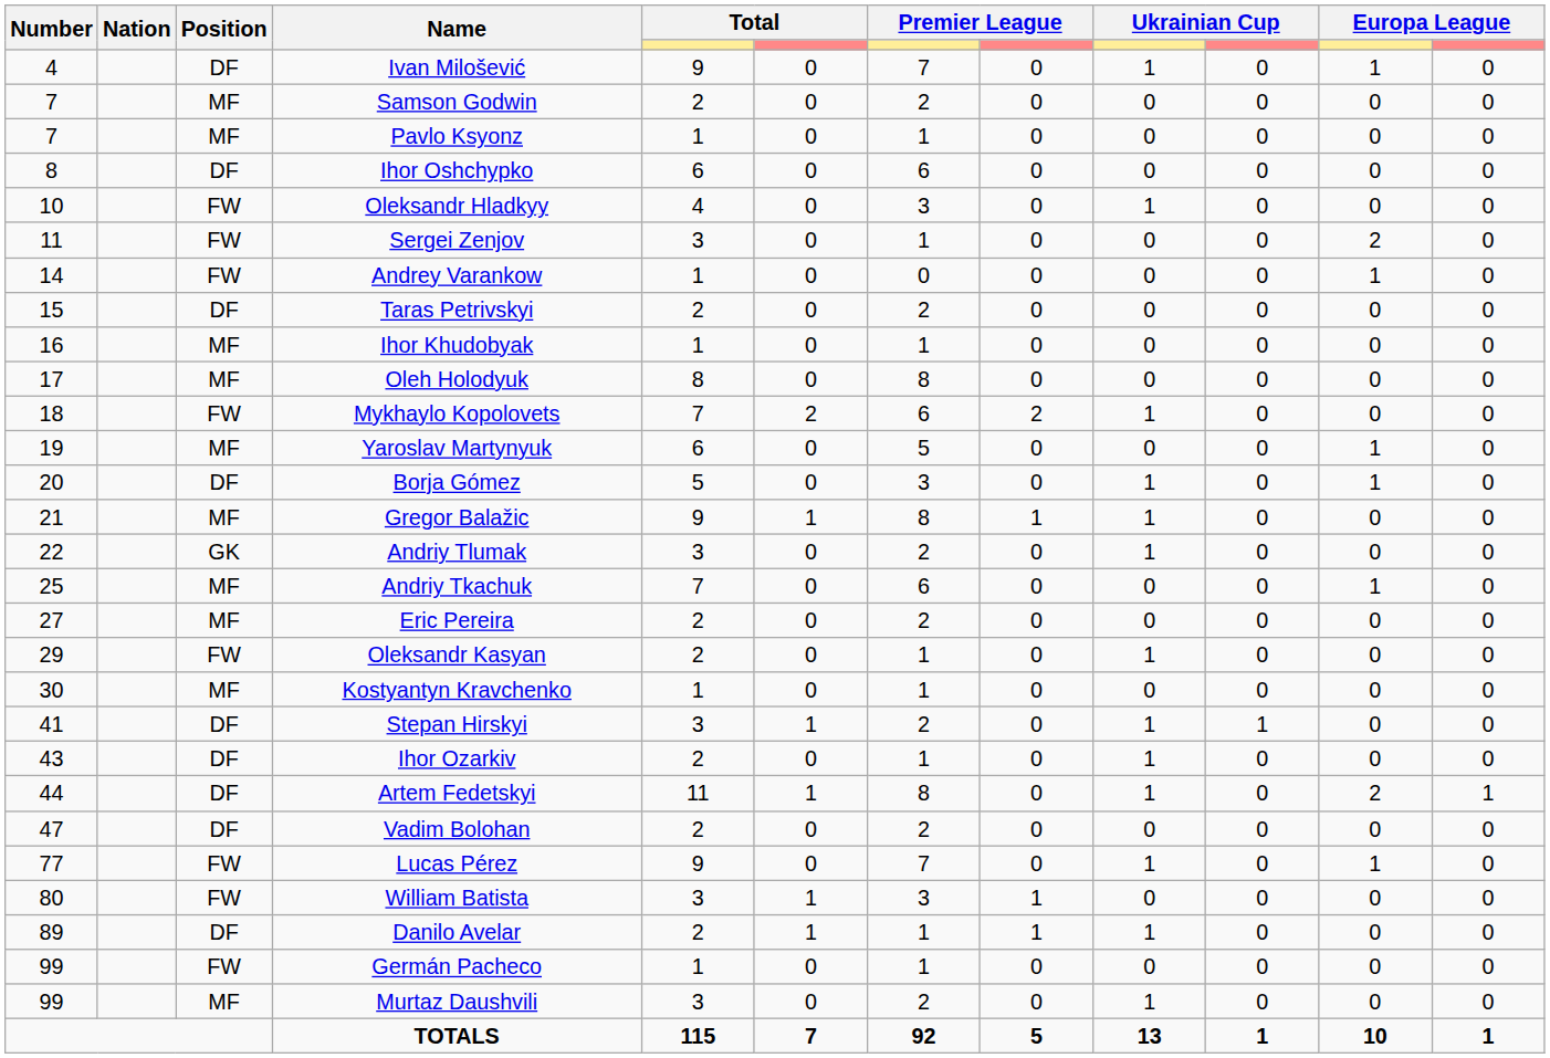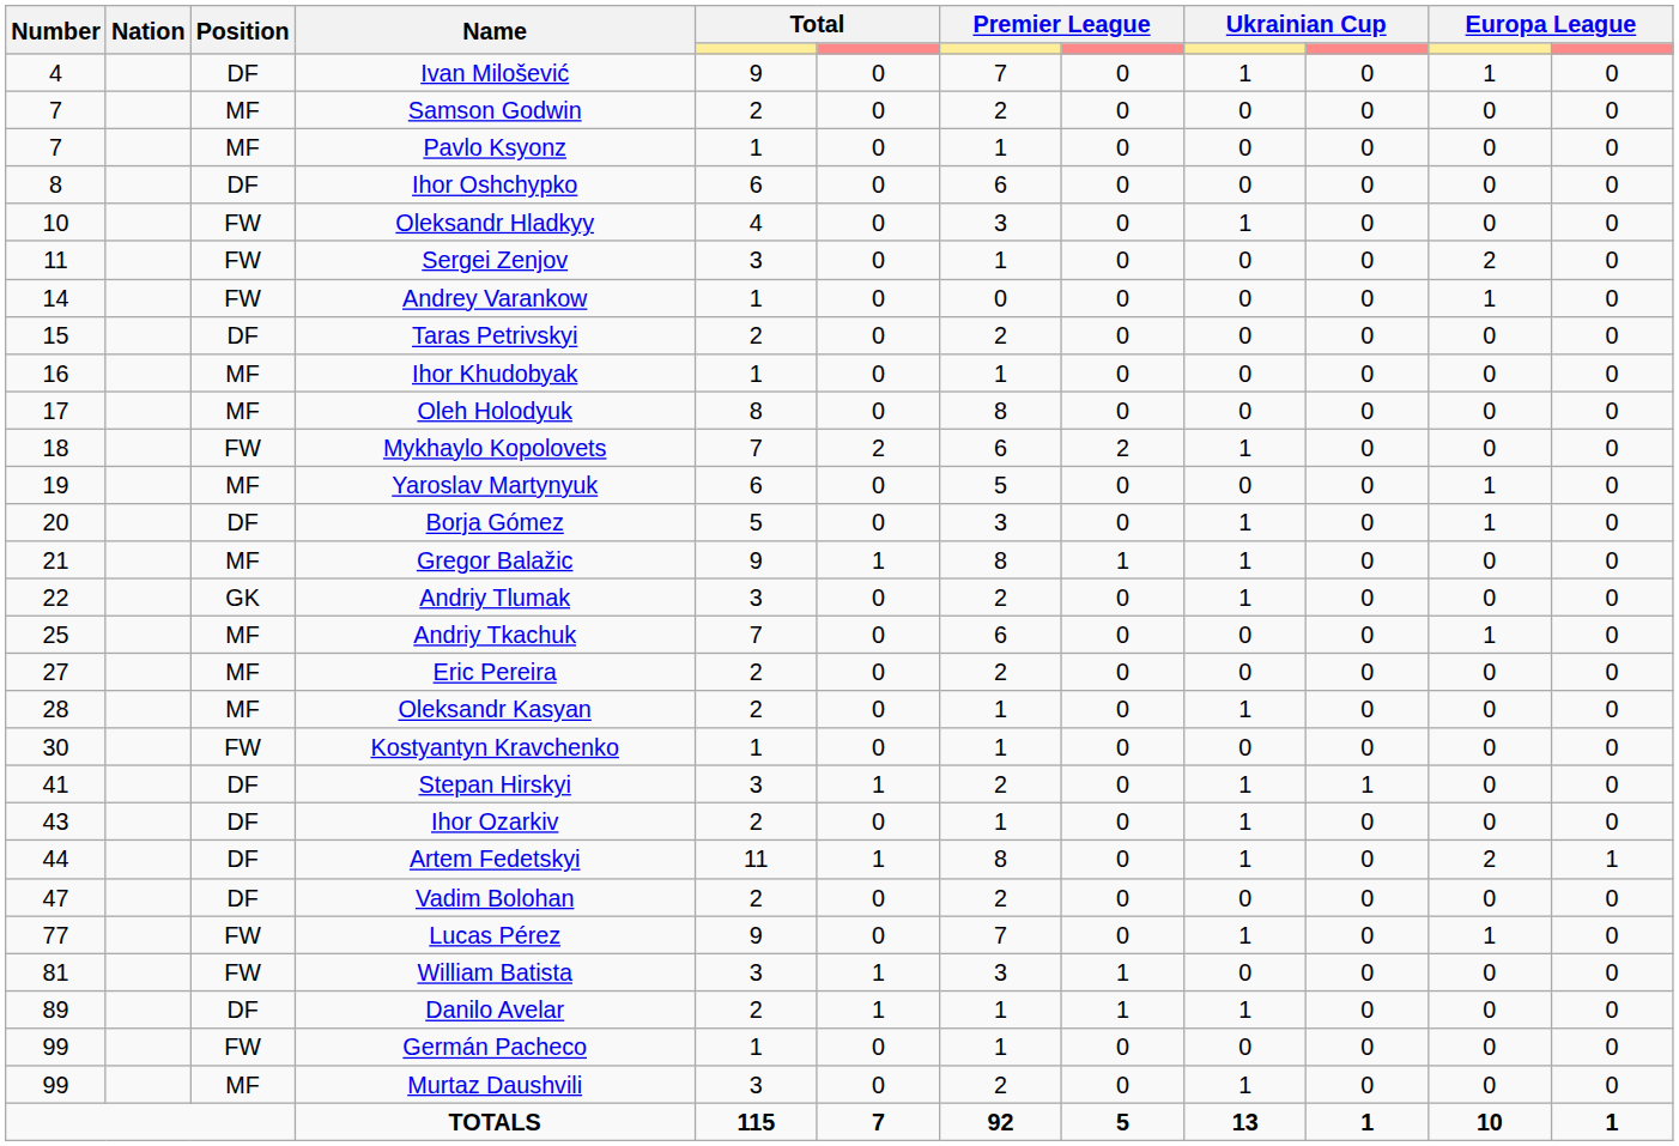 <table class="wikitable" style="font-size: 95%; text-align: center;">
 <tr>
 <th width=40 rowspan="2">Number</th>
 <th width=40 rowspan="2">Nation</th>
 <th width=40 rowspan="2">Position</th>
 <th width=250 rowspan="2">Name</th>
 <th width=150 colspan="2">Total</th>
 <th width=150 colspan="2"><a href='#'>Premier League</a></th>
 <th width=150 colspan="2"><a href='#'>Ukrainian Cup</a></th>
 <th width=150 colspan="2"><a href='#'>Europa League</a></th>
 </tr>
 <tr>
 <th width=60 style="background: #FFEE99"></th>
 <th width=60 style="background: #FF8888"></th>
 <th width=60 style="background: #FFEE99"></th>
 <th width=60 style="background: #FF8888"></th>
 <th width=60 style="background: #FFEE99"></th>
 <th width=60 style="background: #FF8888"></th>
 <th width=60 style="background: #FFEE99"></th>
 <th width=60 style="background: #FF8888"></th>
 </tr>
 <tr>
 <td>4</td>
 <td></td>
 <td>DF</td>
 <td><a href='#'>Ivan Milošević</a></td>
 <td>9</td>
 <td>0</td>
 <td>7</td>
 <td>0</td>
 <td>1</td>
 <td>0</td>
 <td>1</td>
 <td>0</td>
 </tr>
 <tr>
 <td>7</td>
 <td></td>
 <td>MF</td>
 <td><a href='#'>Samson Godwin</a></td>
 <td>2</td>
 <td>0</td>
 <td>2</td>
 <td>0</td>
 <td>0</td>
 <td>0</td>
 <td>0</td>
 <td>0</td>
 </tr>
 <tr>
 <td>7</td>
 <td></td>
 <td>MF</td>
 <td><a href='#'>Pavlo Ksyonz</a></td>
 <td>1</td>
 <td>0</td>
 <td>1</td>
 <td>0</td>
 <td>0</td>
 <td>0</td>
 <td>0</td>
 <td>0</td>
 </tr>
 <tr>
 <td>8</td>
 <td></td>
 <td>DF</td>
 <td><a href='#'>Ihor Oshchypko</a></td>
 <td>6</td>
 <td>0</td>
 <td>6</td>
 <td>0</td>
 <td>0</td>
 <td>0</td>
 <td>0</td>
 <td>0</td>
 </tr>
 <tr>
 <td>10</td>
 <td></td>
 <td>FW</td>
 <td><a href='#'>Oleksandr Hladkyy</a></td>
 <td>4</td>
 <td>0</td>
 <td>3</td>
 <td>0</td>
 <td>1</td>
 <td>0</td>
 <td>0</td>
 <td>0</td>
 </tr>
 <tr>
 <td>11</td>
 <td></td>
 <td>FW</td>
 <td><a href='#'>Sergei Zenjov</a></td>
 <td>3</td>
 <td>0</td>
 <td>1</td>
 <td>0</td>
 <td>0</td>
 <td>0</td>
 <td>2</td>
 <td>0</td>
 </tr>
 <tr>
 <td>14</td>
 <td></td>
 <td>FW</td>
 <td><a href='#'>Andrey Varankow</a></td>
 <td>1</td>
 <td>0</td>
 <td>0</td>
 <td>0</td>
 <td>0</td>
 <td>0</td>
 <td>1</td>
 <td>0</td>
 </tr>
 <tr>
 <td>15</td>
 <td></td>
 <td>DF</td>
 <td><a href='#'>Taras Petrivskyi</a></td>
 <td>2</td>
 <td>0</td>
 <td>2</td>
 <td>0</td>
 <td>0</td>
 <td>0</td>
 <td>0</td>
 <td>0</td>
 </tr>
 <tr>
 <td>16</td>
 <td></td>
 <td>MF</td>
 <td><a href='#'>Ihor Khudobyak</a></td>
 <td>1</td>
 <td>0</td>
 <td>1</td>
 <td>0</td>
 <td>0</td>
 <td>0</td>
 <td>0</td>
 <td>0</td>
 </tr>
 <tr>
 <td>17</td>
 <td></td>
 <td>MF</td>
 <td><a href='#'>Oleh Holodyuk</a></td>
 <td>8</td>
 <td>0</td>
 <td>8</td>
 <td>0</td>
 <td>0</td>
 <td>0</td>
 <td>0</td>
 <td>0</td>
 </tr>
 <tr>
 <td>18</td>
 <td></td>
 <td>FW</td>
 <td><a href='#'>Mykhaylo Kopolovets</a></td>
 <td>7</td>
 <td>2</td>
 <td>6</td>
 <td>2</td>
 <td>1</td>
 <td>0</td>
 <td>0</td>
 <td>0</td>
 </tr>
 <tr>
 <td>19</td>
 <td></td>
 <td>MF</td>
 <td><a href='#'>Yaroslav Martynyuk</a></td>
 <td>6</td>
 <td>0</td>
 <td>5</td>
 <td>0</td>
 <td>0</td>
 <td>0</td>
 <td>1</td>
 <td>0</td>
 </tr>
 <tr>
 <td>20</td>
 <td></td>
 <td>DF</td>
 <td><a href='#'>Borja Gómez</a></td>
 <td>5</td>
 <td>0</td>
 <td>3</td>
 <td>0</td>
 <td>1</td>
 <td>0</td>
 <td>1</td>
 <td>0</td>
 </tr>
 <tr>
 <td>21</td>
 <td></td>
 <td>MF</td>
 <td><a href='#'>Gregor Balažic</a></td>
 <td>9</td>
 <td>1</td>
 <td>8</td>
 <td>1</td>
 <td>1</td>
 <td>0</td>
 <td>0</td>
 <td>0</td>
 </tr>
 <tr>
 <td>22</td>
 <td></td>
 <td>GK</td>
 <td><a href='#'>Andriy Tlumak</a></td>
 <td>3</td>
 <td>0</td>
 <td>2</td>
 <td>0</td>
 <td>1</td>
 <td>0</td>
 <td>0</td>
 <td>0</td>
 </tr>
 <tr>
 <td>25</td>
 <td></td>
 <td>MF</td>
 <td><a href='#'>Andriy Tkachuk</a></td>
 <td>7</td>
 <td>0</td>
 <td>6</td>
 <td>0</td>
 <td>0</td>
 <td>0</td>
 <td>1</td>
 <td>0</td>
 </tr>
 <tr>
 <td>27</td>
 <td></td>
 <td>MF</td>
 <td><a href='#'>Eric Pereira</a></td>
 <td>2</td>
 <td>0</td>
 <td>2</td>
 <td>0</td>
 <td>0</td>
 <td>0</td>
 <td>0</td>
 <td>0</td>
 </tr>
 <tr>
-<td>29</td>
+<td>28</td>
 <td></td>
-<td>FW</td>
+<td>MF</td>
 <td><a href='#'>Oleksandr Kasyan</a></td>
 <td>2</td>
 <td>0</td>
 <td>1</td>
 <td>0</td>
 <td>1</td>
 <td>0</td>
 <td>0</td>
 <td>0</td>
 </tr>
 <tr>
 <td>30</td>
 <td></td>
-<td>MF</td>
+<td>FW</td>
 <td><a href='#'>Kostyantyn Kravchenko</a></td>
 <td>1</td>
 <td>0</td>
 <td>1</td>
 <td>0</td>
 <td>0</td>
 <td>0</td>
 <td>0</td>
 <td>0</td>
 </tr>
 <tr>
 <td>41</td>
 <td></td>
 <td>DF</td>
 <td><a href='#'>Stepan Hirskyi</a></td>
 <td>3</td>
 <td>1</td>
 <td>2</td>
 <td>0</td>
 <td>1</td>
 <td>1</td>
 <td>0</td>
 <td>0</td>
 </tr>
 <tr>
 <td>43</td>
 <td></td>
 <td>DF</td>
 <td><a href='#'>Ihor Ozarkiv</a></td>
 <td>2</td>
 <td>0</td>
 <td>1</td>
 <td>0</td>
 <td>1</td>
 <td>0</td>
 <td>0</td>
 <td>0</td>
 </tr>
 <tr>
 <td>44</td>
 <td></td>
 <td>DF</td>
 <td><a href='#'>Artem Fedetskyi</a></td>
 <td>11</td>
 <td>1</td>
 <td>8</td>
 <td>0</td>
 <td>1</td>
 <td>0</td>
 <td>2</td>
 <td>1</td>
 </tr>
 <tr>
 <td>47</td>
 <td></td>
 <td>DF</td>
 <td><a href='#'>Vadim Bolohan</a></td>
 <td>2</td>
 <td>0</td>
 <td>2</td>
 <td>0</td>
 <td>0</td>
 <td>0</td>
 <td>0</td>
 <td>0</td>
 </tr>
 <tr>
 <td>77</td>
 <td></td>
 <td>FW</td>
 <td><a href='#'>Lucas Pérez</a></td>
 <td>9</td>
 <td>0</td>
 <td>7</td>
 <td>0</td>
 <td>1</td>
 <td>0</td>
 <td>1</td>
 <td>0</td>
 </tr>
 <tr>
-<td>80</td>
+<td>81</td>
 <td></td>
 <td>FW</td>
 <td><a href='#'>William Batista</a></td>
 <td>3</td>
 <td>1</td>
 <td>3</td>
 <td>1</td>
 <td>0</td>
 <td>0</td>
 <td>0</td>
 <td>0</td>
 </tr>
 <tr>
 <td>89</td>
 <td></td>
 <td>DF</td>
 <td><a href='#'>Danilo Avelar</a></td>
 <td>2</td>
 <td>1</td>
 <td>1</td>
 <td>1</td>
 <td>1</td>
 <td>0</td>
 <td>0</td>
 <td>0</td>
 </tr>
 <tr>
 <td>99</td>
 <td></td>
 <td>FW</td>
 <td><a href='#'>Germán Pacheco</a></td>
 <td>1</td>
 <td>0</td>
 <td>1</td>
 <td>0</td>
 <td>0</td>
 <td>0</td>
 <td>0</td>
 <td>0</td>
 </tr>
 <tr>
 <td>99</td>
 <td></td>
 <td>MF</td>
 <td><a href='#'>Murtaz Daushvili</a></td>
 <td>3</td>
 <td>0</td>
 <td>2</td>
 <td>0</td>
 <td>1</td>
 <td>0</td>
 <td>0</td>
 <td>0</td>
 </tr>
 <tr>
 <td colspan="3"></td>
 <td><strong>TOTALS</strong></td>
 <td><strong>115</strong></td>
 <td><strong>7</strong></td>
 <td><strong>92</strong></td>
 <td><strong>5</strong></td>
 <td><strong>13</strong></td>
 <td><strong>1</strong></td>
 <td><strong>10</strong></td>
 <td><strong>1</strong></td>
 </tr>
 </table>
